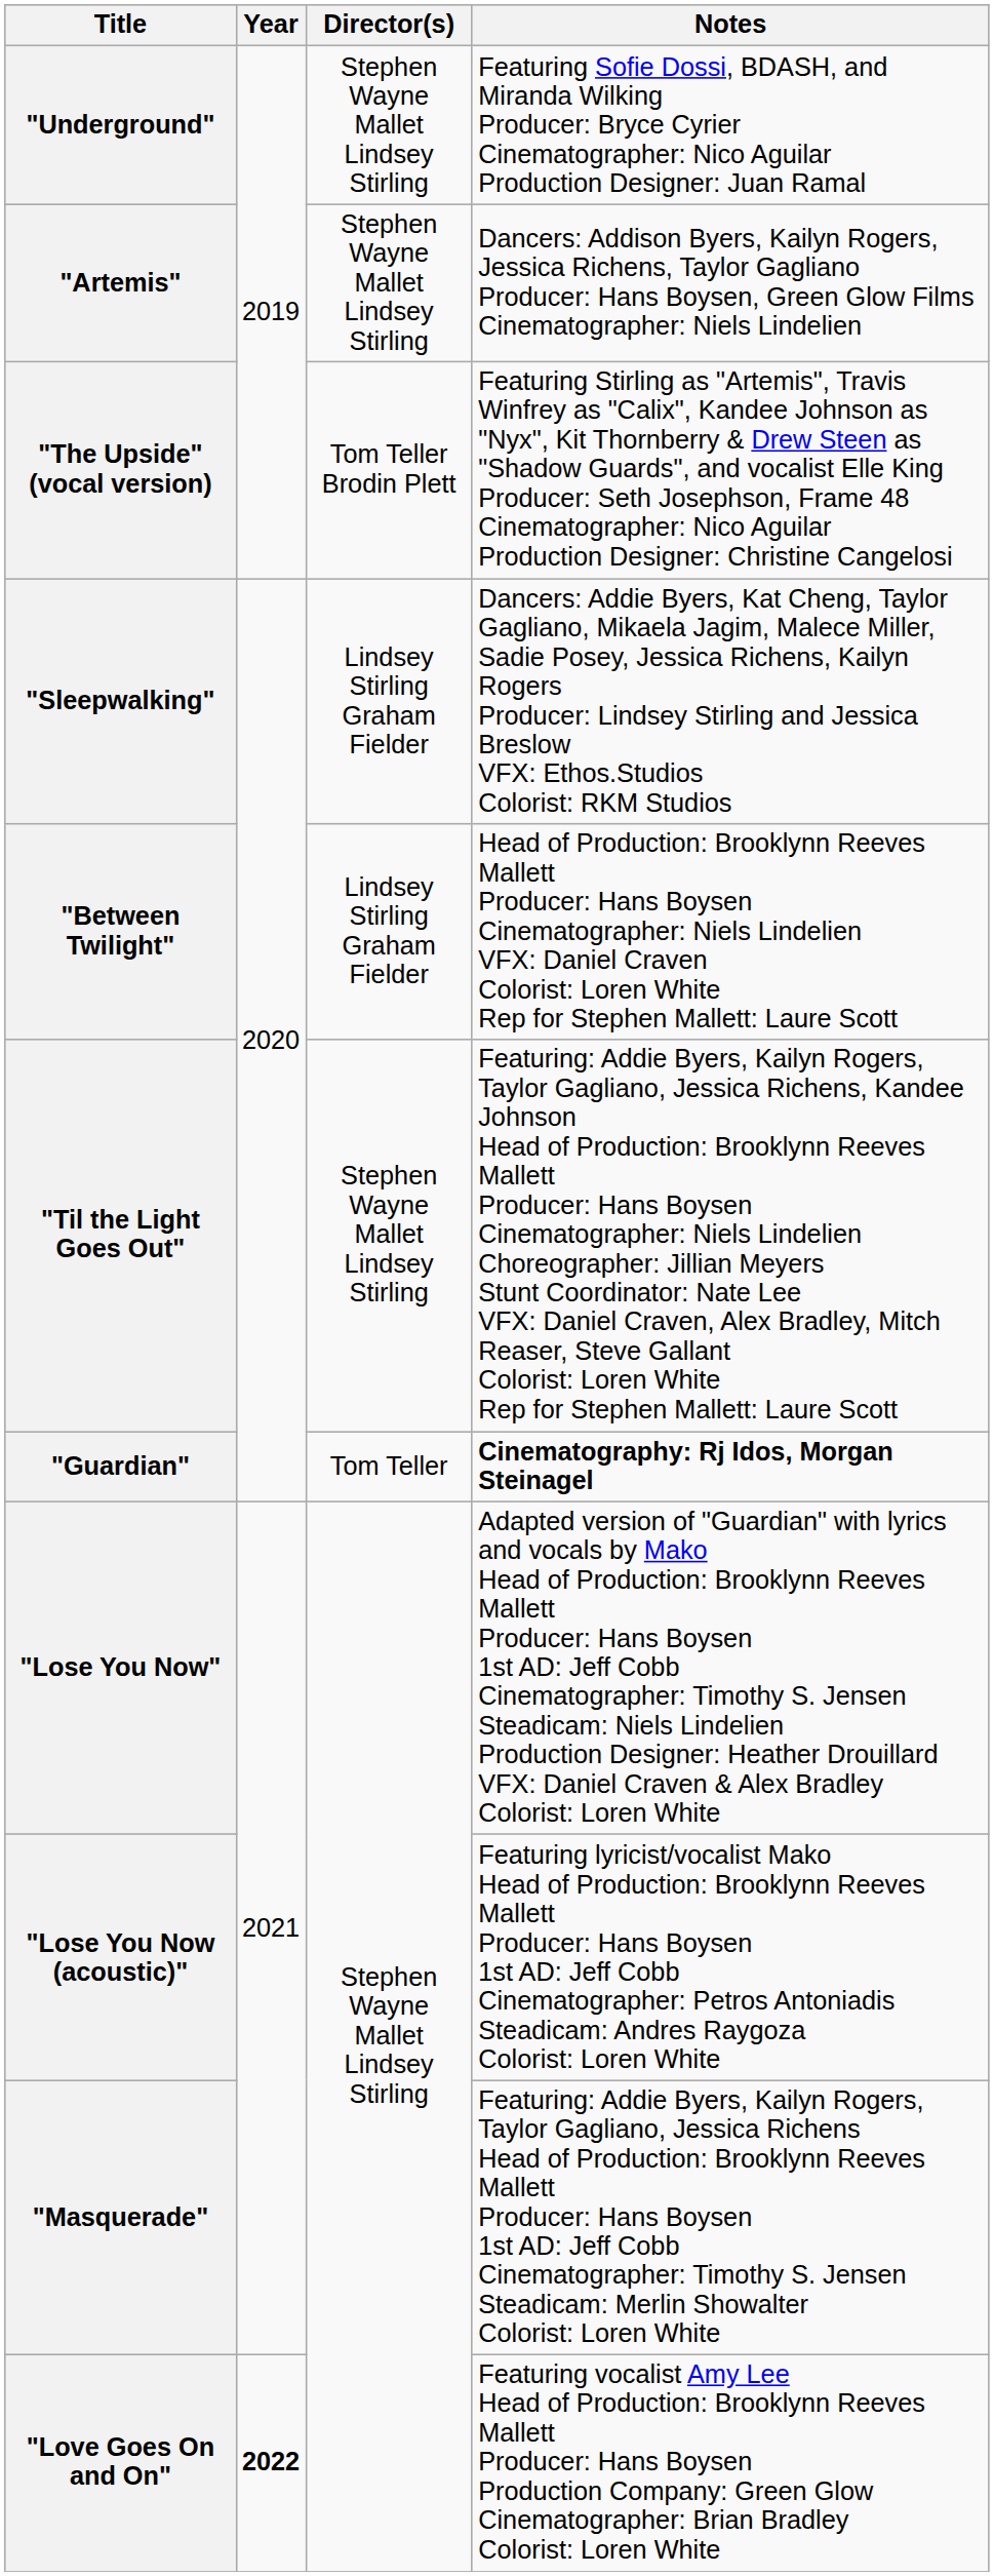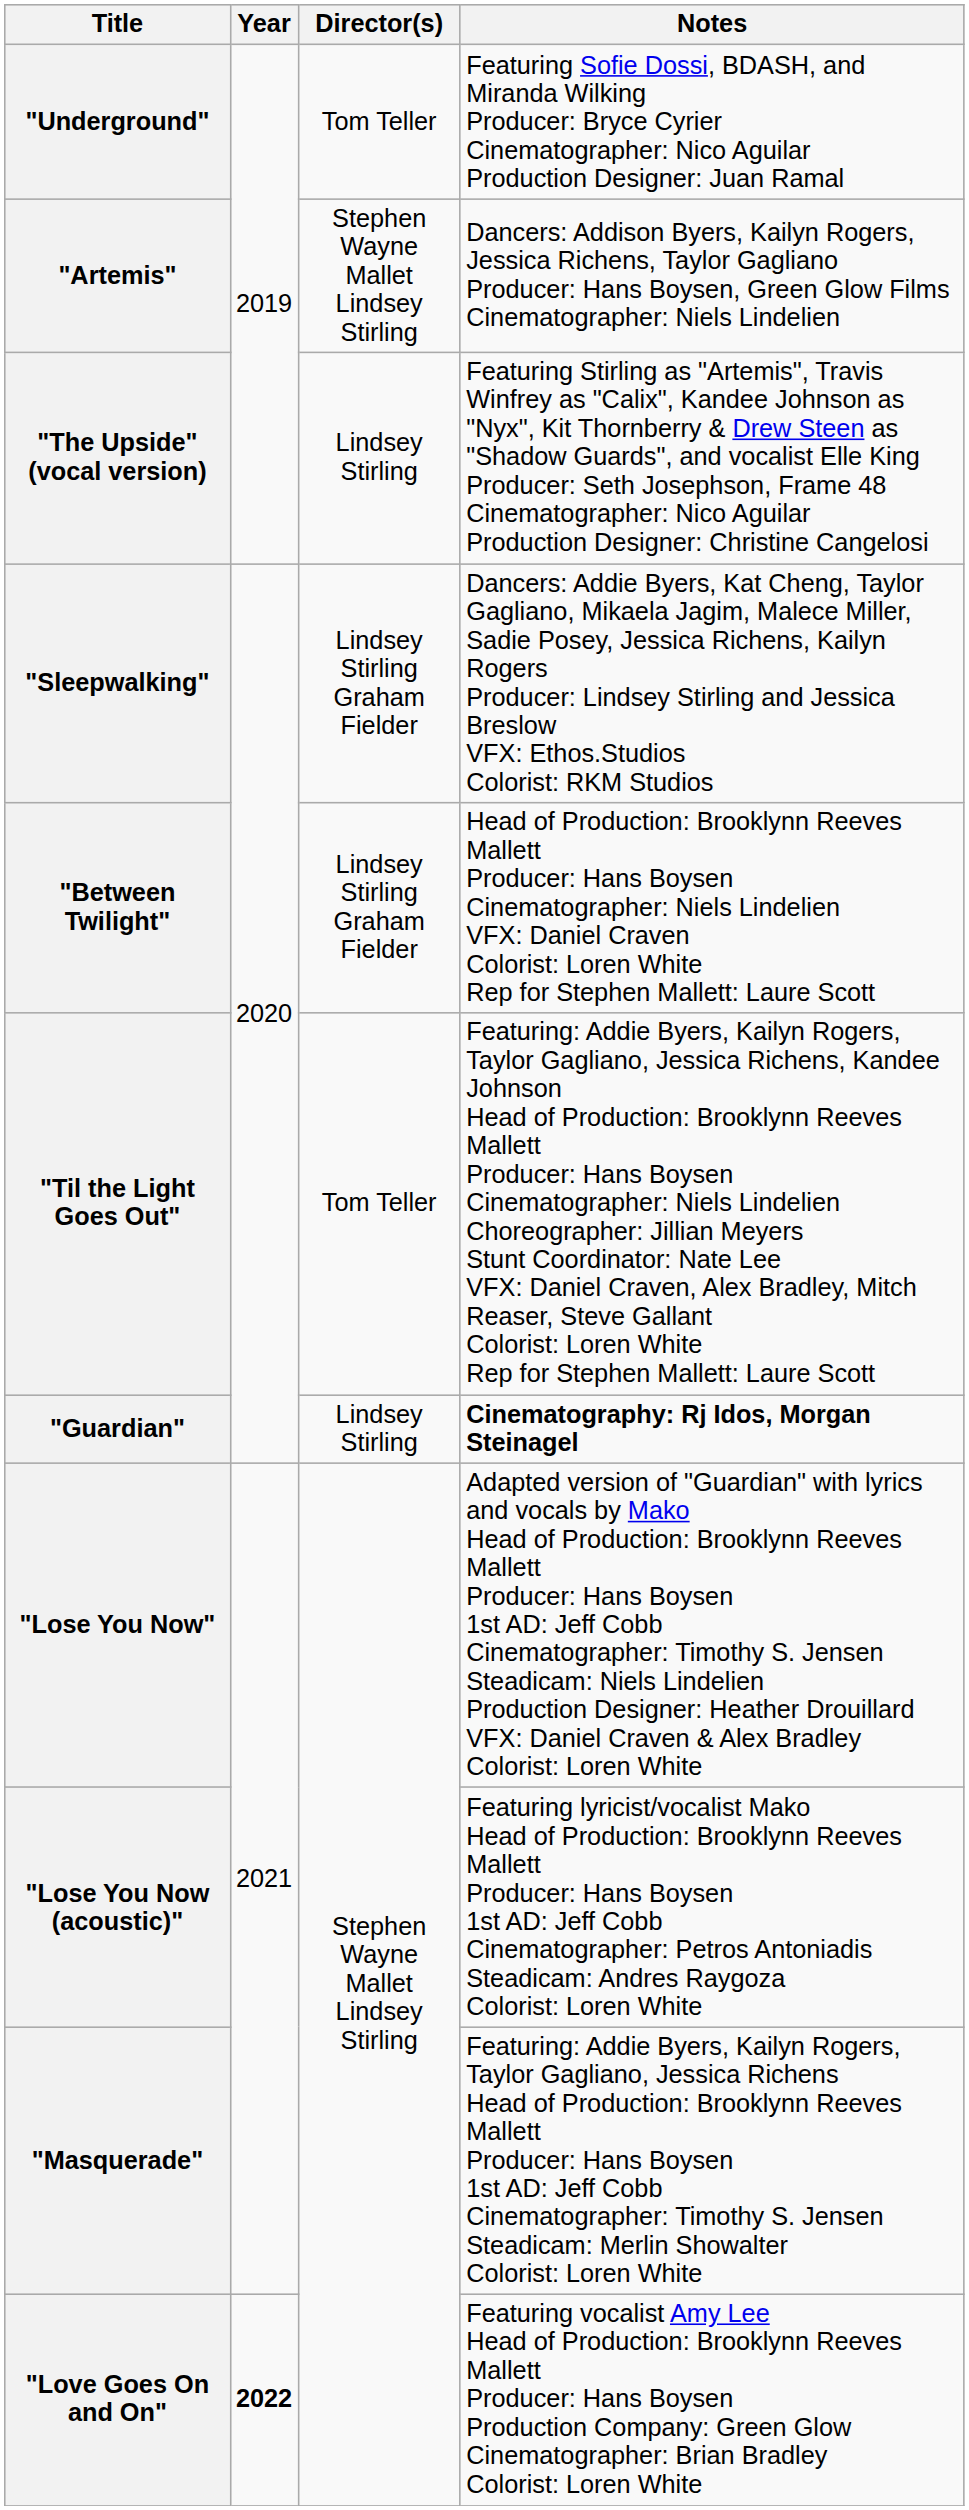 <table class="wikitable plainrowheaders" style="text-align:center;">
 <tr>
 <th scope="col">Title</th>
 <th scope="col" style="width:1em;">Year</th>
 <th scope="col">Director(s)</th>
 <th scope="col">Notes</th>
 </tr>
 <tr>
 <th scope="row">"Underground"</th>
 <td rowspan="3">2019</td>
-<td>Stephen Wayne Mallet<br>Lindsey Stirling</td>
+<td rowspan="1">Tom Teller</td>
 <td style="text-align:left;">Featuring <a href='#'>Sofie Dossi</a>, BDASH, and Miranda Wilking<br>Producer: Bryce Cyrier<br>Cinematographer: Nico Aguilar<br>Production Designer: Juan Ramal</td>
 </tr>
 <tr>
 <th scope="row">"Artemis"</th>
 <td>Stephen Wayne Mallet<br>Lindsey Stirling</td>
 <td style="text-align:left;">Dancers: Addison Byers, Kailyn Rogers, Jessica Richens, Taylor Gagliano<br>Producer: Hans Boysen, Green Glow Films<br>Cinematographer: Niels Lindelien</td>
 </tr>
 <tr>
 <th scope="row">"The Upside" (vocal version)</th>
-<td>Tom Teller<br>Brodin Plett</td>
+<td>Lindsey Stirling</td>
 <td style="text-align:left;">Featuring Stirling as "Artemis", Travis Winfrey as "Calix", Kandee Johnson as "Nyx", Kit Thornberry & <a href='#'>Drew Steen</a> as "Shadow Guards", and vocalist Elle King<br>Producer: Seth Josephson, Frame 48<br>Cinematographer: Nico Aguilar<br>Production Designer: Christine Cangelosi</td>
 </tr>
 <tr>
 <th scope="row">"Sleepwalking"</th>
 <td rowspan="4">2020</td>
 <td rowspan="1">Lindsey Stirling<br>Graham Fielder</td>
 <td style="text-align:left;">Dancers: Addie Byers, Kat Cheng, Taylor Gagliano, Mikaela Jagim, Malece Miller, Sadie Posey, Jessica Richens, Kailyn Rogers<br>Producer: Lindsey Stirling and Jessica Breslow<br>VFX: Ethos.Studios<br>Colorist: RKM Studios</td>
 </tr>
 <tr>
 <th scope="row">"Between Twilight"</th>
 <td rowspan="1">Lindsey Stirling<br>Graham Fielder</td>
 <td style="text-align:left;">Head of Production: Brooklynn Reeves Mallett<br>Producer: Hans Boysen<br>Cinematographer: Niels Lindelien<br>VFX: Daniel Craven<br>Colorist: Loren White<br>Rep for Stephen Mallett: Laure Scott<br></td>
 </tr>
 <tr>
 <th scope="row">"Til the Light Goes Out"</th>
-<td>Stephen Wayne Mallet<br>Lindsey Stirling</td>
+<td rowspan="1">Tom Teller</td>
 <td style="text-align:left;">Featuring: Addie Byers, Kailyn Rogers, Taylor Gagliano, Jessica Richens, Kandee Johnson<br>Head of Production: Brooklynn Reeves Mallett<br>Producer: Hans Boysen<br>Cinematographer: Niels Lindelien<br>Choreographer: Jillian Meyers<br>Stunt Coordinator: Nate Lee<br>VFX: Daniel Craven, Alex Bradley, Mitch Reaser, Steve Gallant<br>Colorist: Loren White<br>Rep for Stephen Mallett: Laure Scott<br></td>
 </tr>
 <tr>
 <th scope="row">"Guardian"</th>
-<td rowspan="1">Tom Teller</td>
+<td>Lindsey Stirling</td>
 <td style="text-align:left;"><strong>Cinematography: Rj Idos, Morgan Steinagel<br></strong></td>
 </tr>
 <tr>
 <th scope="row">"Lose You Now"</th>
 <td rowspan="3">2021</td>
 <td rowspan="4">Stephen Wayne Mallet<br>Lindsey Stirling</td>
 <td style="text-align:left;">Adapted version of "Guardian" with lyrics and vocals by <a href='#'>Mako</a><br>Head of Production: Brooklynn Reeves Mallett<br>Producer: Hans Boysen<br>1st AD: Jeff Cobb<br>Cinematographer: Timothy S. Jensen<br>Steadicam: Niels Lindelien<br>Production Designer: Heather Drouillard<br>VFX: Daniel Craven & Alex Bradley<br>Colorist: Loren White</td>
 </tr>
 <tr>
 <th scope="row">"Lose You Now (acoustic)"</th>
 <td style="text-align:left;">Featuring lyricist/vocalist Mako<br>Head of Production: Brooklynn Reeves Mallett<br>Producer: Hans Boysen<br>1st AD: Jeff Cobb<br>Cinematographer: Petros Antoniadis<br>Steadicam: Andres Raygoza<br>Colorist: Loren White</td>
 </tr>
 <tr>
 <th scope="row">"Masquerade"</th>
 <td style="text-align:left;">Featuring: Addie Byers, Kailyn Rogers, Taylor Gagliano, Jessica Richens<br>Head of Production: Brooklynn Reeves Mallett<br>Producer: Hans Boysen<br>1st AD: Jeff Cobb<br>Cinematographer: Timothy S. Jensen<br>Steadicam: Merlin Showalter<br>Colorist: Loren White</td>
 </tr>
 <tr>
 <th scope="row">"Love Goes On and On"</th>
 <td rowspan="1"><strong>2022</strong></td>
 <td style="text-align:left;">Featuring vocalist <a href='#'>Amy Lee</a><br>Head of Production: Brooklynn Reeves Mallett<br>Producer: Hans Boysen<br>Production Company: Green Glow<br>Cinematographer: Brian Bradley<br>Colorist: Loren White</td>
 </tr>
 </table>
